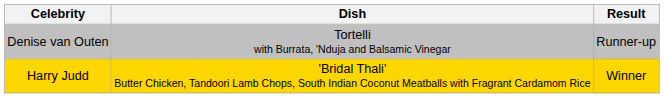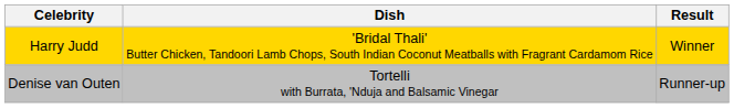 <table class="wikitable" style="text-align:center;">
 <tr>
 <th>Celebrity</th>
 <th>Dish</th>
 <th>Result</th>
 </tr>
+<tr style="background:gold;">
+<td>Harry Judd</td>
+<td>'Bridal Thali'<br><small>Butter Chicken, Tandoori Lamb Chops, South Indian Coconut Meatballs with Fragrant Cardamom Rice</small></td>
+<td style="background:gold;">Winner</td>
+</tr>
 <tr style="background:silver;">
 <td>Denise van Outen</td>
 <td>Tortelli<br><small>with Burrata, 'Nduja and Balsamic Vinegar</small></td>
 <td style="background:silver;">Runner-up</td>
 </tr>
-<tr style="background:gold;">
-<td>Harry Judd</td>
-<td>'Bridal Thali'<br><small>Butter Chicken, Tandoori Lamb Chops, South Indian Coconut Meatballs with Fragrant Cardamom Rice</small></td>
-<td style="background:gold;">Winner</td>
-</tr>
 </table>
